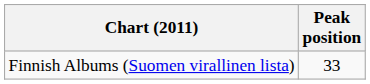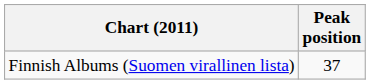 <table class="wikitable" style="text-align:center">
 <tr>
 <th>Chart (2011)</th>
 <th>Peak<br>position</th>
 </tr>
 <tr>
 <td>Finnish Albums (<a href='#'>Suomen virallinen lista</a>)</td>
-<td>33</td>
+<td>37</td>
 </tr>
 </table>
